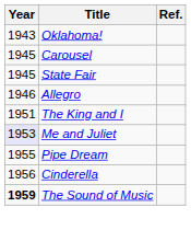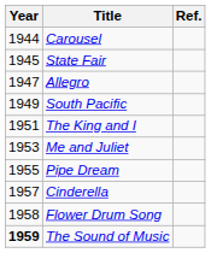 <table class="wikitable">
 <tr>
 <th>Year</th>
 <th>Title</th>
 <th>Ref.</th>
 </tr>
 <tr>
-<td>1943</td>
-<td><em><a href='#'>Oklahoma!</a></em></td>
-<td align="center"></td>
-</tr>
-<tr>
-<td>1945</td>
+<td>1944</td>
 <td><em><a href='#'>Carousel</a></em></td>
 <td align="center"></td>
 </tr>
 <tr>
 <td>1945</td>
 <td><em><a href='#'>State Fair</a></em></td>
 <td align="center"></td>
 </tr>
 <tr>
-<td>1946</td>
+<td>1947</td>
 <td><em><a href='#'>Allegro</a></em></td>
+<td align="center"></td>
+</tr>
+<tr>
+<td>1949</td>
+<td><em><a href='#'>South Pacific</a></em></td>
 <td align="center"></td>
 </tr>
 <tr>
 <td>1951</td>
 <td><em><a href='#'>The King and I</a></em></td>
 <td align="center"></td>
 </tr>
 <tr>
-<td style="background: lavender;">1953</td>
+<td>1953</td>
 <td><em><a href='#'>Me and Juliet</a></em></td>
 <td align="center"></td>
 </tr>
 <tr>
 <td>1955</td>
 <td><em><a href='#'>Pipe Dream</a></em></td>
 <td align="center"></td>
 </tr>
 <tr>
-<td>1956</td>
+<td>1957</td>
 <td><em><a href='#'>Cinderella</a></em></td>
+<td align="center"></td>
+</tr>
+<tr>
+<td>1958</td>
+<td><em><a href='#'>Flower Drum Song</a></em></td>
 <td align="center"></td>
 </tr>
 <tr>
 <td><strong>1959</strong></td>
 <td><em><a href='#'>The Sound of Music</a></em></td>
 <td align="center"></td>
 </tr>
 </table>
